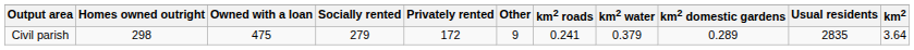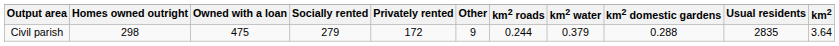 <table class="wikitable">
 <tr>
 </tr>
 <tr>
 <th>Output area</th>
 <th>Homes owned outright</th>
 <th>Owned with a loan</th>
 <th>Socially rented</th>
 <th>Privately rented</th>
 <th>Other</th>
 <th>km<sup>2</sup> roads</th>
 <th>km<sup>2</sup> water</th>
 <th>km<sup>2</sup> domestic gardens</th>
 <th>Usual residents</th>
 <th>km<sup>2</sup></th>
 </tr>
 <tr align=center>
 <td>Civil parish</td>
 <td>298</td>
 <td>475</td>
 <td>279</td>
 <td>172</td>
 <td>9</td>
-<td>0.241</td>
+<td>0.244</td>
 <td>0.379</td>
-<td>0.289</td>
+<td>0.288</td>
 <td>2835</td>
 <td>3.64</td>
 </tr>
 </table>
